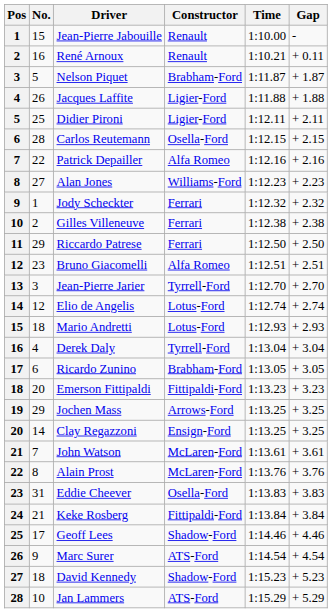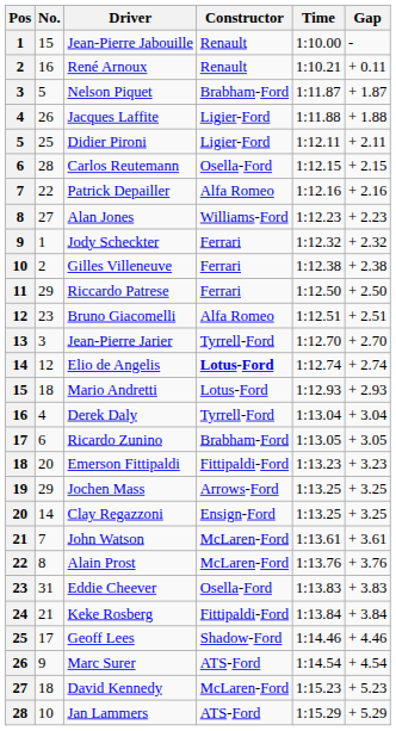 <table class="wikitable sortable" style="font-size: 95%;">
 <tr>
 <th>Pos</th>
 <th>No.</th>
 <th>Driver</th>
 <th>Constructor</th>
 <th>Time</th>
 <th>Gap</th>
 </tr>
 <tr>
 <th>1</th>
 <td>15</td>
 <td> <a href='#'>Jean-Pierre Jabouille</a></td>
 <td><a href='#'>Renault</a></td>
 <td>1:10.00</td>
 <td>-</td>
 </tr>
 <tr>
 <th>2</th>
 <td>16</td>
 <td> <a href='#'>René Arnoux</a></td>
 <td><a href='#'>Renault</a></td>
 <td>1:10.21</td>
 <td>+ 0.11</td>
 </tr>
 <tr>
 <th>3</th>
 <td>5</td>
 <td> <a href='#'>Nelson Piquet</a></td>
 <td><a href='#'>Brabham</a>-<a href='#'>Ford</a></td>
 <td>1:11.87</td>
 <td>+ 1.87</td>
 </tr>
 <tr>
 <th>4</th>
 <td>26</td>
 <td> <a href='#'>Jacques Laffite</a></td>
 <td><a href='#'>Ligier</a>-<a href='#'>Ford</a></td>
 <td>1:11.88</td>
 <td>+ 1.88</td>
 </tr>
 <tr>
 <th>5</th>
 <td>25</td>
 <td> <a href='#'>Didier Pironi</a></td>
 <td><a href='#'>Ligier</a>-<a href='#'>Ford</a></td>
 <td>1:12.11</td>
 <td>+ 2.11</td>
 </tr>
 <tr>
 <th>6</th>
 <td>28</td>
 <td> <a href='#'>Carlos Reutemann</a></td>
 <td><a href='#'>Osella</a>-<a href='#'>Ford</a></td>
 <td>1:12.15</td>
 <td>+ 2.15</td>
 </tr>
 <tr>
 <th>7</th>
 <td>22</td>
 <td> <a href='#'>Patrick Depailler</a></td>
 <td><a href='#'>Alfa Romeo</a></td>
 <td>1:12.16</td>
 <td>+ 2.16</td>
 </tr>
 <tr>
 <th>8</th>
 <td>27</td>
 <td> <a href='#'>Alan Jones</a></td>
 <td><a href='#'>Williams</a>-<a href='#'>Ford</a></td>
 <td>1:12.23</td>
 <td>+ 2.23</td>
 </tr>
 <tr>
 <th>9</th>
 <td>1</td>
 <td> <a href='#'>Jody Scheckter</a></td>
 <td><a href='#'>Ferrari</a></td>
 <td>1:12.32</td>
 <td>+ 2.32</td>
 </tr>
 <tr>
 <th>10</th>
 <td>2</td>
 <td> <a href='#'>Gilles Villeneuve</a></td>
 <td><a href='#'>Ferrari</a></td>
 <td>1:12.38</td>
 <td>+ 2.38</td>
 </tr>
 <tr>
 <th>11</th>
 <td>29</td>
 <td> <a href='#'>Riccardo Patrese</a></td>
 <td><a href='#'>Ferrari</a></td>
 <td>1:12.50</td>
 <td>+ 2.50</td>
 </tr>
 <tr>
 <th>12</th>
 <td>23</td>
 <td> <a href='#'>Bruno Giacomelli</a></td>
 <td><a href='#'>Alfa Romeo</a></td>
 <td>1:12.51</td>
 <td>+ 2.51</td>
 </tr>
 <tr>
 <th>13</th>
 <td>3</td>
 <td> <a href='#'>Jean-Pierre Jarier</a></td>
 <td><a href='#'>Tyrrell</a>-<a href='#'>Ford</a></td>
 <td>1:12.70</td>
 <td>+ 2.70</td>
 </tr>
 <tr>
 <th>14</th>
 <td>12</td>
 <td> <a href='#'>Elio de Angelis</a></td>
-<td><a href='#'>Lotus</a>-<a href='#'>Ford</a></td>
+<td><strong><a href='#'>Lotus</a>-<a href='#'>Ford</a></strong></td>
 <td>1:12.74</td>
 <td>+ 2.74</td>
 </tr>
 <tr>
 <th>15</th>
 <td>18</td>
 <td> <a href='#'>Mario Andretti</a></td>
 <td><a href='#'>Lotus</a>-<a href='#'>Ford</a></td>
 <td>1:12.93</td>
 <td>+ 2.93</td>
 </tr>
 <tr>
 <th>16</th>
 <td>4</td>
 <td> <a href='#'>Derek Daly</a></td>
 <td><a href='#'>Tyrrell</a>-<a href='#'>Ford</a></td>
 <td>1:13.04</td>
 <td>+ 3.04</td>
 </tr>
 <tr>
 <th>17</th>
 <td>6</td>
 <td> <a href='#'>Ricardo Zunino</a></td>
 <td><a href='#'>Brabham</a>-<a href='#'>Ford</a></td>
 <td>1:13.05</td>
 <td>+ 3.05</td>
 </tr>
 <tr>
 <th>18</th>
 <td>20</td>
 <td> <a href='#'>Emerson Fittipaldi</a></td>
 <td><a href='#'>Fittipaldi</a>-<a href='#'>Ford</a></td>
 <td>1:13.23</td>
 <td>+ 3.23</td>
 </tr>
 <tr>
 <th>19</th>
 <td>29</td>
 <td> <a href='#'>Jochen Mass</a></td>
 <td><a href='#'>Arrows</a>-<a href='#'>Ford</a></td>
 <td>1:13.25</td>
 <td>+ 3.25</td>
 </tr>
 <tr>
 <th>20</th>
 <td>14</td>
 <td> <a href='#'>Clay Regazzoni</a></td>
 <td><a href='#'>Ensign</a>-<a href='#'>Ford</a></td>
 <td>1:13.25</td>
 <td>+ 3.25</td>
 </tr>
 <tr>
 <th>21</th>
 <td>7</td>
 <td> <a href='#'>John Watson</a></td>
 <td><a href='#'>McLaren</a>-<a href='#'>Ford</a></td>
 <td>1:13.61</td>
 <td>+ 3.61</td>
 </tr>
 <tr>
 <th>22</th>
 <td>8</td>
 <td> <a href='#'>Alain Prost</a></td>
 <td><a href='#'>McLaren</a>-<a href='#'>Ford</a></td>
 <td>1:13.76</td>
 <td>+ 3.76</td>
 </tr>
 <tr>
 <th>23</th>
 <td>31</td>
 <td> <a href='#'>Eddie Cheever</a></td>
 <td><a href='#'>Osella</a>-<a href='#'>Ford</a></td>
 <td>1:13.83</td>
 <td>+ 3.83</td>
 </tr>
 <tr>
 <th>24</th>
 <td>21</td>
 <td> <a href='#'>Keke Rosberg</a></td>
 <td><a href='#'>Fittipaldi</a>-<a href='#'>Ford</a></td>
 <td>1:13.84</td>
 <td>+ 3.84</td>
 </tr>
 <tr>
 <th>25</th>
 <td>17</td>
 <td> <a href='#'>Geoff Lees</a></td>
 <td><a href='#'>Shadow</a>-<a href='#'>Ford</a></td>
 <td>1:14.46</td>
 <td>+ 4.46</td>
 </tr>
 <tr>
 <th>26</th>
 <td>9</td>
 <td> <a href='#'>Marc Surer</a></td>
 <td><a href='#'>ATS</a>-<a href='#'>Ford</a></td>
 <td>1:14.54</td>
 <td>+ 4.54</td>
 </tr>
 <tr>
 <th>27</th>
 <td>18</td>
 <td> <a href='#'>David Kennedy</a></td>
-<td><a href='#'>Shadow</a>-<a href='#'>Ford</a></td>
+<td><a href='#'>McLaren</a>-<a href='#'>Ford</a></td>
 <td>1:15.23</td>
 <td>+ 5.23</td>
 </tr>
 <tr>
 <th>28</th>
 <td>10</td>
 <td> <a href='#'>Jan Lammers</a></td>
 <td><a href='#'>ATS</a>-<a href='#'>Ford</a></td>
 <td>1:15.29</td>
 <td>+ 5.29</td>
 </tr>
 </table>
